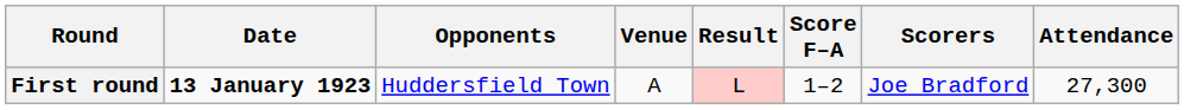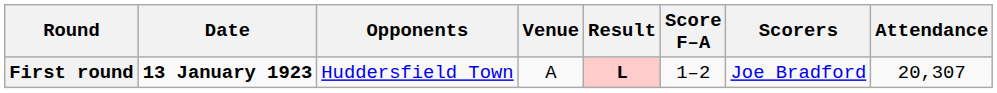 <table class="wikitable plainrowheaders" style="text-align:center">
 <tr>
 <th scope="col">Round</th>
 <th scope="col">Date</th>
 <th scope="col">Opponents</th>
 <th scope="col">Venue</th>
 <th scope="col">Result</th>
 <th scope="col">Score<br>F–A</th>
 <th scope="col">Scorers</th>
 <th scope="col">Attendance</th>
 </tr>
 <tr>
 <th scope="row">First round</th>
 <td align="left"><strong>13 January 1923</strong></td>
 <td align="left"><a href='#'>Huddersfield Town</a></td>
 <td>A</td>
-<td style=background:#fcc>L</td>
+<td style=background:#fcc><strong>L</strong></td>
 <td>1–2</td>
 <td align="left"><a href='#'>Joe Bradford</a></td>
-<td>27,300</td>
+<td>20,307</td>
 </tr>
 </table>
